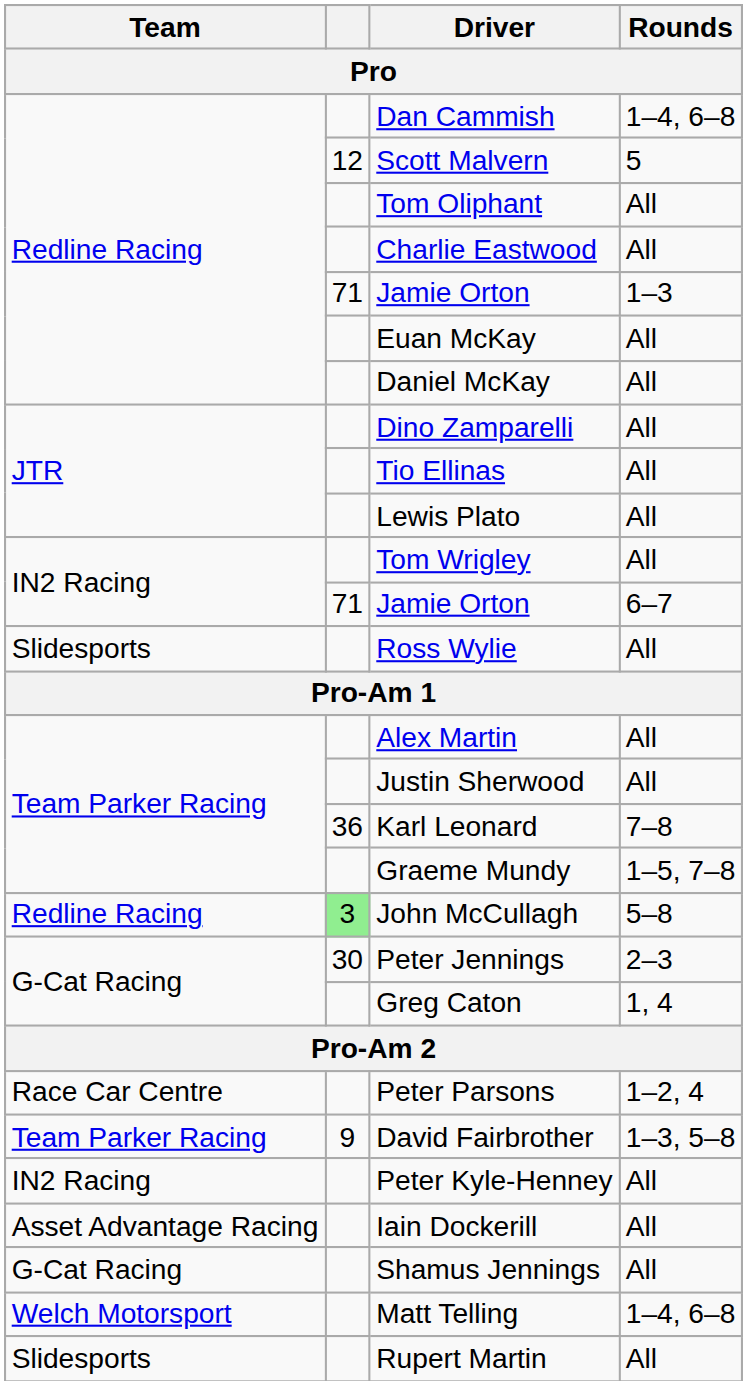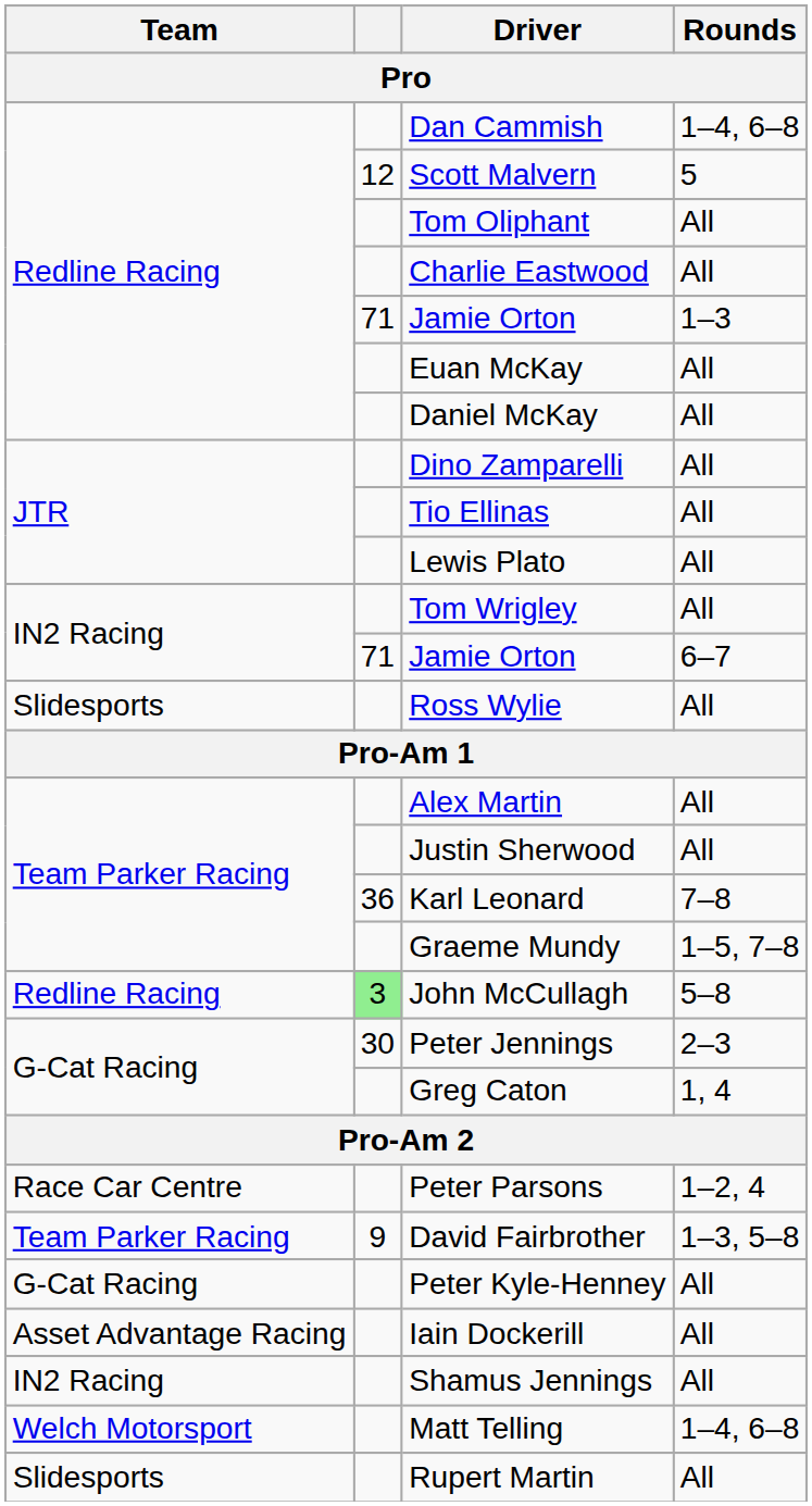 <table class="wikitable" style="font-size: 85%;">
 <tr>
 <th>Team</th>
 <th></th>
 <th>Driver</th>
 <th>Rounds</th>
 </tr>
 <tr>
 <th colspan=5>Pro</th>
 </tr>
 <tr>
 <td rowspan=7><a href='#'>Redline Racing</a></td>
 <td align=center></td>
 <td> <a href='#'>Dan Cammish</a></td>
 <td>1–4, 6–8</td>
 </tr>
 <tr>
 <td align=center>12</td>
 <td> <a href='#'>Scott Malvern</a></td>
 <td>5</td>
 </tr>
 <tr>
 <td align=center></td>
 <td> <a href='#'>Tom Oliphant</a></td>
 <td>All</td>
 </tr>
 <tr>
 <td align=center></td>
 <td> <a href='#'>Charlie Eastwood</a></td>
 <td>All</td>
 </tr>
 <tr>
 <td align=center>71</td>
 <td> <a href='#'>Jamie Orton</a></td>
 <td>1–3</td>
 </tr>
 <tr>
 <td align=center></td>
 <td> Euan McKay</td>
 <td>All</td>
 </tr>
 <tr>
 <td align=center></td>
 <td> Daniel McKay</td>
 <td>All</td>
 </tr>
 <tr>
 <td rowspan=3><a href='#'>JTR</a></td>
 <td align=center></td>
 <td> <a href='#'>Dino Zamparelli</a></td>
 <td>All</td>
 </tr>
 <tr>
 <td align=center></td>
 <td> <a href='#'>Tio Ellinas</a></td>
 <td>All</td>
 </tr>
 <tr>
 <td align=center></td>
 <td> Lewis Plato</td>
 <td>All</td>
 </tr>
 <tr>
 <td rowspan=2>IN2 Racing</td>
 <td align=center></td>
 <td> <a href='#'>Tom Wrigley</a></td>
 <td>All</td>
 </tr>
 <tr>
 <td align=center>71</td>
 <td> <a href='#'>Jamie Orton</a></td>
 <td>6–7</td>
 </tr>
 <tr>
 <td>Slidesports</td>
 <td align=center></td>
 <td> <a href='#'>Ross Wylie</a></td>
 <td>All</td>
 </tr>
 <tr>
 <th colspan=5>Pro-Am 1</th>
 </tr>
 <tr>
 <td rowspan=4><a href='#'>Team Parker Racing</a></td>
 <td align=center></td>
 <td> <a href='#'>Alex Martin</a></td>
 <td>All</td>
 </tr>
 <tr>
 <td align=center></td>
 <td> Justin Sherwood</td>
 <td>All</td>
 </tr>
 <tr>
 <td align=center>36</td>
 <td> Karl Leonard</td>
 <td>7–8</td>
 </tr>
 <tr>
 <td align=center></td>
 <td> Graeme Mundy</td>
 <td>1–5, 7–8</td>
 </tr>
 <tr>
 <td><a href='#'>Redline Racing</a></td>
 <td align=center style="background: lightgreen;">3</td>
 <td> John McCullagh</td>
 <td>5–8</td>
 </tr>
 <tr>
 <td rowspan=2>G-Cat Racing</td>
 <td align=center>30</td>
 <td> Peter Jennings</td>
 <td>2–3</td>
 </tr>
 <tr>
 <td align=center></td>
 <td> Greg Caton</td>
 <td>1, 4</td>
 </tr>
 <tr>
 <th colspan=5>Pro-Am 2</th>
 </tr>
 <tr>
 <td>Race Car Centre</td>
 <td align=center></td>
 <td> Peter Parsons</td>
 <td>1–2, 4</td>
 </tr>
 <tr>
 <td><a href='#'>Team Parker Racing</a></td>
 <td align=center>9</td>
 <td> David Fairbrother</td>
 <td>1–3, 5–8</td>
 </tr>
 <tr>
-<td>IN2 Racing</td>
+<td>G-Cat Racing</td>
 <td align=center></td>
 <td> Peter Kyle-Henney</td>
 <td>All</td>
 </tr>
 <tr>
 <td>Asset Advantage Racing</td>
 <td align=center></td>
 <td> Iain Dockerill</td>
 <td>All</td>
 </tr>
 <tr>
-<td>G-Cat Racing</td>
+<td>IN2 Racing</td>
 <td align=center></td>
 <td> Shamus Jennings</td>
 <td>All</td>
 </tr>
 <tr>
 <td><a href='#'>Welch Motorsport</a></td>
 <td align=center></td>
 <td> Matt Telling</td>
 <td>1–4, 6–8</td>
 </tr>
 <tr>
 <td>Slidesports</td>
 <td align=center></td>
 <td> Rupert Martin</td>
 <td>All</td>
 </tr>
 <tr>
 </tr>
 </table>
